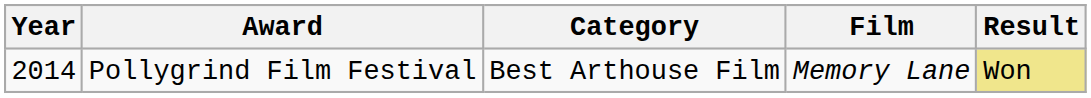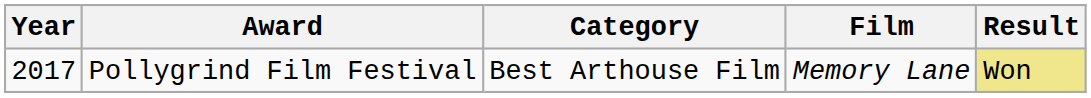 <table class="wikitable">
 <tr>
 <th>Year</th>
 <th>Award</th>
 <th>Category</th>
 <th>Film</th>
 <th>Result</th>
 </tr>
 <tr>
-<td>2014</td>
+<td>2017</td>
 <td>Pollygrind Film Festival</td>
 <td>Best Arthouse Film</td>
 <td><em>Memory Lane</em></td>
 <td style="background: khaki;">Won</td>
 </tr>
 </table>
